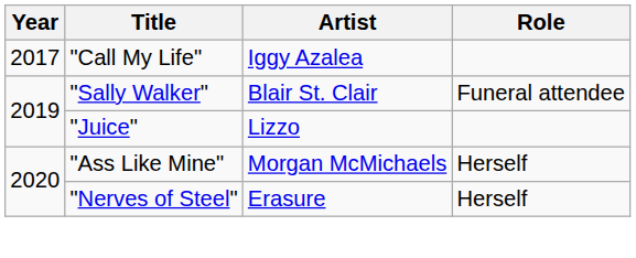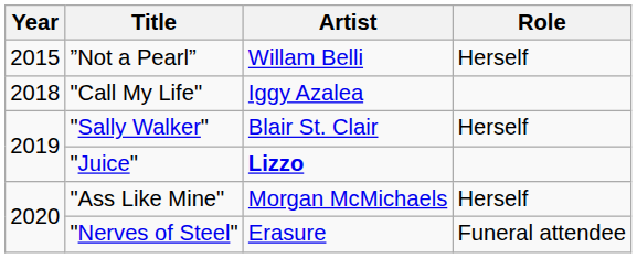 <table class="wikitable plainrowheaders sortable">
 <tr>
 <th scope="col">Year</th>
 <th scope="col">Title</th>
 <th scope="col">Artist</th>
 <th scope="col">Role</th>
 </tr>
 <tr>
-<td>2017</td>
+<td>2015</td>
+<td>”Not a Pearl”</td>
+<td><a href='#'>Willam Belli</a></td>
+<td>Herself</td>
+</tr>
+<tr>
+<td>2018</td>
 <td>"Call My Life"</td>
 <td><a href='#'>Iggy Azalea</a></td>
 <td></td>
 </tr>
 <tr>
 <td rowspan="2">2019</td>
 <td>"<a href='#'>Sally Walker</a>"</td>
 <td><a href='#'>Blair St. Clair</a></td>
-<td>Funeral attendee</td>
+<td>Herself</td>
 </tr>
 <tr>
 <td>"<a href='#'>Juice</a>"</td>
-<td><a href='#'>Lizzo</a></td>
+<td><strong><a href='#'>Lizzo</a></strong></td>
 <td></td>
 </tr>
 <tr>
 <td rowspan="2">2020</td>
 <td>"Ass Like Mine"</td>
 <td><a href='#'>Morgan McMichaels</a></td>
 <td>Herself</td>
 </tr>
 <tr>
 <td>"<a href='#'>Nerves of Steel</a>"</td>
 <td><a href='#'>Erasure</a></td>
-<td>Herself</td>
+<td>Funeral attendee</td>
 </tr>
 </table>
